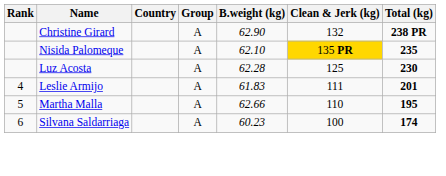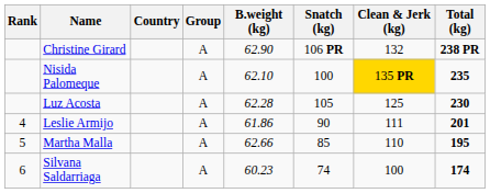 <table class="wikitable sortable" style="text-align:center;">
 <tr>
 <th>Rank</th>
 <th>Name</th>
 <th>Country</th>
 <th>Group</th>
 <th>B.weight (kg)</th>
+<th>Snatch (kg)</th>
 <th>Clean & Jerk (kg)</th>
 <th>Total (kg)</th>
 </tr>
 <tr>
 <td></td>
 <td align=left><a href='#'>Christine Girard</a></td>
 <td align=left></td>
 <td>A</td>
 <td><em>62.90</em></td>
+<td>106 <strong>PR</strong></td>
 <td>132</td>
 <td><strong>238</strong> <strong>PR</strong></td>
 </tr>
 <tr>
 <td></td>
 <td align=left><a href='#'>Nisida Palomeque</a></td>
 <td align=left></td>
 <td>A</td>
 <td><em>62.10</em></td>
+<td>100</td>
 <td style="background: gold;">135 <strong>PR</strong></td>
 <td><strong>235</strong></td>
 </tr>
 <tr>
 <td></td>
 <td align=left><a href='#'>Luz Acosta</a></td>
 <td align=left></td>
 <td>A</td>
 <td><em>62.28</em></td>
+<td>105</td>
 <td>125</td>
 <td><strong>230</strong></td>
 </tr>
 <tr>
 <td>4</td>
 <td align=left><a href='#'>Leslie Armijo</a></td>
 <td align=left></td>
 <td>A</td>
-<td><em>61.83</em></td>
+<td><em>61.86</em></td>
+<td>90</td>
 <td>111</td>
 <td><strong>201</strong></td>
 </tr>
 <tr>
 <td>5</td>
 <td align=left><a href='#'>Martha Malla</a></td>
 <td align=left></td>
 <td>A</td>
 <td><em>62.66</em></td>
+<td>85</td>
 <td>110</td>
 <td><strong>195</strong></td>
 </tr>
 <tr>
 <td>6</td>
 <td align=left><a href='#'>Silvana Saldarriaga</a></td>
 <td align=left></td>
 <td>A</td>
 <td><em>60.23</em></td>
+<td>74</td>
 <td>100</td>
 <td><strong>174</strong></td>
 </tr>
 </table>
